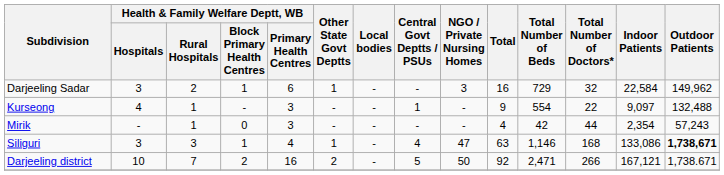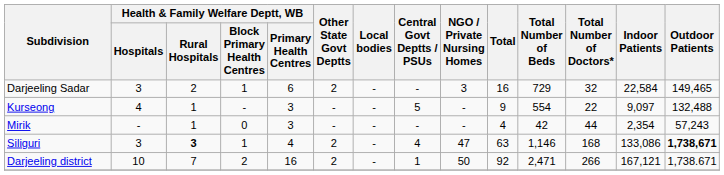 <table class="wikitable" style="text-align:center;font-size: 9pt">
 <tr>
 <th width="110" rowspan="2">Subdivision</th>
 <th width="160" colspan="4" rowspan="1">Health & Family Welfare Deptt, WB</th>
 <th widthspan="110" rowspan="2">Other<br>State<br>Govt<br>Deptts</th>
 <th widthspan="110" rowspan="2">Local<br>bodies</th>
 <th widthspan="110" rowspan="2">Central<br>Govt<br>Deptts /<br>PSUs</th>
 <th widthspan="110" rowspan="2">NGO /<br>Private<br>Nursing<br>Homes</th>
 <th widthspan="110" rowspan="2">Total</th>
 <th widthspan="110" rowspan="2">Total<br>Number<br>of<br>Beds</th>
 <th widthspan="110" rowspan="2">Total<br>Number<br>of<br>Doctors*</th>
 <th widthspan="130" rowspan="2">Indoor<br>Patients</th>
 <th widthspan="130" rowspan="2">Outdoor<br>Patients</th>
 </tr>
 <tr>
 <th width="40">Hospitals<br></th>
 <th width="40">Rural<br>Hospitals<br></th>
 <th width="40">Block<br>Primary<br>Health<br>Centres<br></th>
 <th width="40">Primary<br>Health<br>Centres<br></th>
 </tr>
 <tr>
 <td align=left>Darjeeling Sadar</td>
 <td align="center">3</td>
 <td align="center">2</td>
 <td align="center">1</td>
 <td align="center">6</td>
-<td align="center">1</td>
+<td align="center">2</td>
 <td align="center">-</td>
 <td align="center">-</td>
 <td align="center">3</td>
 <td align="center">16</td>
 <td align="center">729</td>
 <td align="center">32</td>
 <td align="center">22,584</td>
-<td align="center">149,962</td>
+<td align="center">149,465</td>
 </tr>
 <tr>
 <td align=left><a href='#'>Kurseong</a></td>
 <td align="center">4</td>
 <td align="center">1</td>
 <td align="center">-</td>
 <td align="center">3</td>
 <td align="center">-</td>
 <td align="center">-</td>
-<td align="center">1</td>
+<td align="center">5</td>
 <td align="center">-</td>
 <td align="center">9</td>
 <td align="center">554</td>
 <td align="center">22</td>
 <td align="center">9,097</td>
 <td align="center">132,488</td>
 </tr>
 <tr>
 <td align=left><a href='#'>Mirik</a></td>
 <td align="center">-</td>
 <td align="center">1</td>
 <td align="center">0</td>
 <td align="center">3</td>
 <td align="center">-</td>
 <td align="center">-</td>
 <td align="center">-</td>
 <td align="center">-</td>
 <td align="center">4</td>
 <td align="center">42</td>
 <td align="center">44</td>
 <td align="center">2,354</td>
 <td align="center">57,243</td>
 </tr>
 <tr>
 <td align=left><a href='#'>Siliguri</a></td>
 <td align="center">3</td>
-<td align="center">3</td>
+<td align="center"><strong>3</strong></td>
 <td align="center">1</td>
 <td align="center">4</td>
-<td align="center">1</td>
+<td align="center">2</td>
 <td align="center">-</td>
 <td align="center">4</td>
 <td align="center">47</td>
 <td align="center">63</td>
 <td align="center">1,146</td>
 <td align="center">168</td>
 <td align="center">133,086</td>
 <td align="center"><strong>1,738,671</strong></td>
 </tr>
 <tr>
 <td align=left><a href='#'>Darjeeling district</a></td>
 <td align="center">10</td>
 <td align="center">7</td>
 <td align="center">2</td>
 <td align="center">16</td>
 <td align="center">2</td>
 <td align="center">-</td>
-<td align="center">5</td>
+<td align="center">1</td>
 <td align="center">50</td>
 <td align="center">92</td>
 <td align="center">2,471</td>
 <td align="center">266</td>
 <td align="center">167,121</td>
 <td align="center">1,738.671</td>
 </tr>
 <tr>
 </tr>
 </table>
